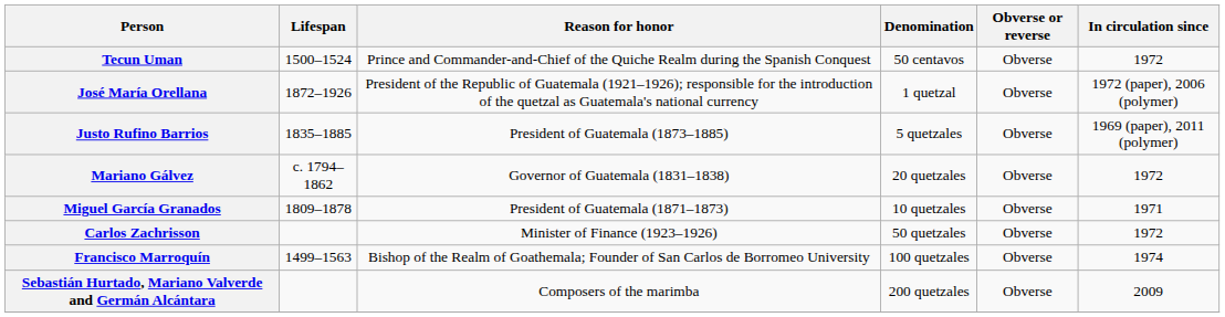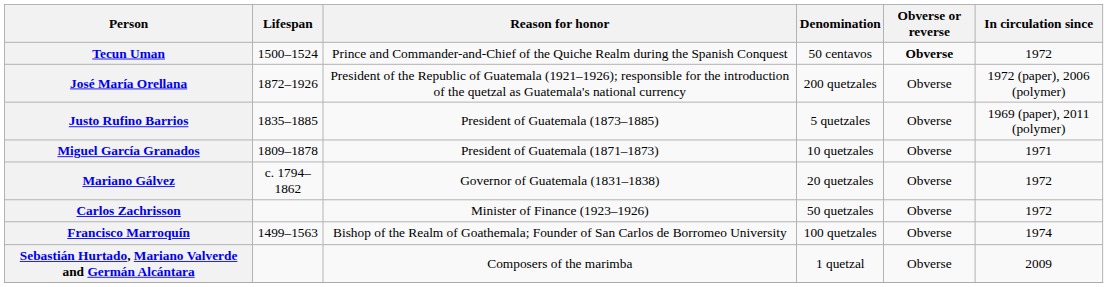 <table class="wikitable" style="font-size: 95%; text-align:center;">
 <tr>
 <th>Person</th>
 <th>Lifespan</th>
 <th>Reason for honor</th>
 <th>Denomination</th>
 <th>Obverse or reverse</th>
 <th>In circulation since</th>
 </tr>
 <tr>
 <th><a href='#'>Tecun Uman</a></th>
 <td>1500–1524</td>
 <td>Prince and Commander-and-Chief of the Quiche Realm during the Spanish Conquest</td>
 <td>50 centavos</td>
-<td>Obverse</td>
+<td><strong>Obverse</strong></td>
 <td>1972</td>
 </tr>
 <tr>
 <th><a href='#'>José María Orellana</a></th>
 <td>1872–1926</td>
 <td>President of the Republic of Guatemala (1921–1926); responsible for the introduction of the quetzal as Guatemala's national currency</td>
-<td>1 quetzal</td>
+<td>200 quetzales</td>
 <td>Obverse</td>
 <td>1972 (paper), 2006 (polymer)</td>
 </tr>
 <tr>
 <th><a href='#'>Justo Rufino Barrios</a></th>
 <td>1835–1885</td>
 <td>President of Guatemala (1873–1885)</td>
 <td>5 quetzales</td>
 <td>Obverse</td>
 <td>1969 (paper), 2011 (polymer)</td>
 </tr>
 <tr>
+<th><a href='#'>Miguel García Granados</a></th>
+<td>1809–1878</td>
+<td>President of Guatemala (1871–1873)</td>
+<td>10 quetzales</td>
+<td>Obverse</td>
+<td>1971</td>
+</tr>
+<tr>
 <th><a href='#'>Mariano Gálvez</a></th>
 <td>c. 1794–1862</td>
 <td>Governor of Guatemala (1831–1838)</td>
 <td>20 quetzales</td>
 <td>Obverse</td>
 <td>1972</td>
-</tr>
-<tr>
-<th><a href='#'>Miguel García Granados</a></th>
-<td>1809–1878</td>
-<td>President of Guatemala (1871–1873)</td>
-<td>10 quetzales</td>
-<td>Obverse</td>
-<td>1971</td>
 </tr>
 <tr>
 <th><a href='#'>Carlos Zachrisson</a></th>
 <td></td>
 <td>Minister of Finance (1923–1926)</td>
 <td>50 quetzales</td>
 <td>Obverse</td>
 <td>1972</td>
 </tr>
 <tr>
 <th><a href='#'>Francisco Marroquín</a></th>
 <td>1499–1563</td>
 <td>Bishop of the Realm of Goathemala; Founder of San Carlos de Borromeo University</td>
 <td>100 quetzales</td>
 <td>Obverse</td>
 <td>1974</td>
 </tr>
 <tr>
 <th><a href='#'>Sebastián Hurtado</a>, <a href='#'>Mariano Valverde</a> and <a href='#'>Germán Alcántara</a></th>
 <td></td>
 <td>Composers of the marimba</td>
-<td>200 quetzales</td>
+<td>1 quetzal</td>
 <td>Obverse</td>
 <td>2009</td>
 </tr>
 <tr>
 </tr>
 </table>
